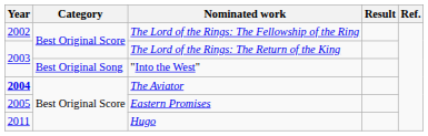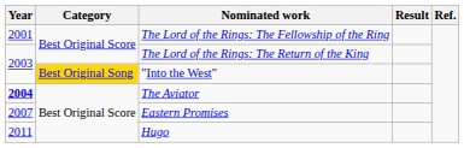 <table class="wikitable">
 <tr>
 <th>Year</th>
 <th>Category</th>
 <th>Nominated work</th>
 <th>Result</th>
 <th>Ref.</th>
 </tr>
 <tr>
-<td><a href='#'>2002</a></td>
+<td><a href='#'>2001</a></td>
 <td rowspan="2"><a href='#'>Best Original Score</a></td>
 <td><em><a href='#'>The Lord of the Rings: The Fellowship of the Ring</a></em></td>
 <td></td>
 <td align="center" rowspan="6"></td>
 </tr>
 <tr>
 <td rowspan="2"><a href='#'>2003</a></td>
 <td><em><a href='#'>The Lord of the Rings: The Return of the King</a></em></td>
 <td></td>
 </tr>
 <tr>
-<td><a href='#'>Best Original Song</a></td>
+<td style="background: gold;"><a href='#'>Best Original Song</a></td>
 <td>"<a href='#'>Into the West</a>"  <br> </td>
 <td></td>
 </tr>
 <tr>
 <td><strong><a href='#'>2004</a></strong></td>
 <td rowspan="3">Best Original Score</td>
 <td><em><a href='#'>The Aviator</a></em></td>
 <td></td>
 </tr>
 <tr>
-<td><a href='#'>2005</a></td>
+<td><a href='#'>2007</a></td>
 <td><em><a href='#'>Eastern Promises</a></em></td>
 <td></td>
 </tr>
 <tr>
 <td><a href='#'>2011</a></td>
 <td><em><a href='#'>Hugo</a></em></td>
 <td></td>
 </tr>
 </table>
